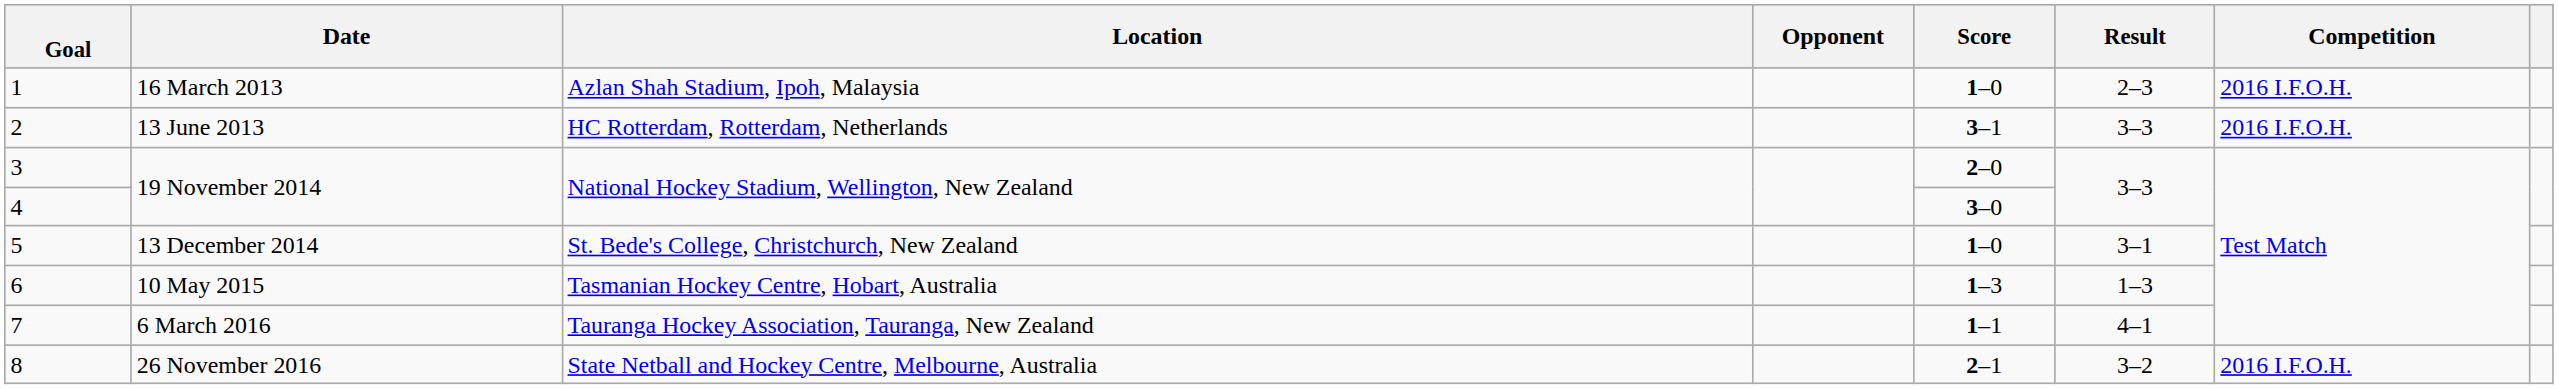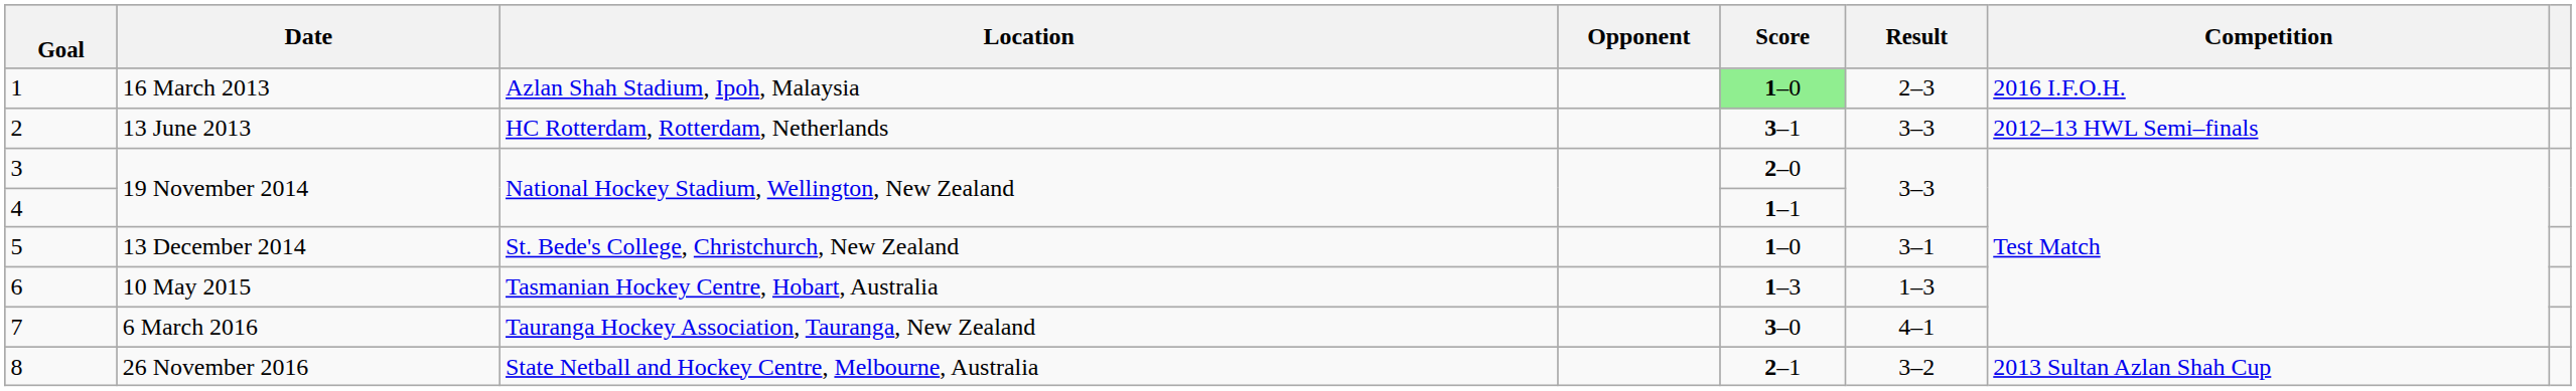 <table class="wikitable sortable" style="font-size:90%" width=97%>
 <tr>
 <th style="font-size:95%;" data-sort-type=number><br>Goal</th>
 <th align=center>Date</th>
 <th>Location</th>
 <th width=90>Opponent</th>
 <th data-sort-type="number" style="font-size:95%">Score</th>
 <th data-sort-type="number" style="font-size:95%">Result</th>
 <th>Competition</th>
 <th></th>
 </tr>
 <tr>
 <td>1</td>
 <td>16 March 2013</td>
 <td><a href='#'>Azlan Shah Stadium</a>, <a href='#'>Ipoh</a>, Malaysia</td>
 <td></td>
-<td align="center"><strong>1</strong>–0</td>
+<td align="center" style="background: lightgreen;"><strong>1</strong>–0</td>
 <td align="center">2–3</td>
 <td><a href='#'>2016 I.F.O.H.</a></td>
 <td></td>
 </tr>
 <tr>
 <td>2</td>
 <td>13 June 2013</td>
 <td><a href='#'>HC Rotterdam</a>, <a href='#'>Rotterdam</a>, Netherlands</td>
 <td></td>
 <td align="center"><strong>3</strong>–1</td>
 <td align="center">3–3</td>
-<td><a href='#'>2016 I.F.O.H.</a></td>
+<td><a href='#'>2012–13 HWL Semi–finals</a></td>
 <td></td>
 </tr>
 <tr>
 <td>3</td>
 <td rowspan=2>19 November 2014</td>
 <td rowspan=2><a href='#'>National Hockey Stadium</a>, <a href='#'>Wellington</a>, New Zealand</td>
 <td rowspan=2></td>
 <td align="center"><strong>2</strong>–0</td>
 <td rowspan=2; align="center">3–3</td>
 <td rowspan=5><a href='#'>Test Match</a></td>
 <td rowspan=2></td>
 </tr>
 <tr>
 <td>4</td>
-<td align="center"><strong>3</strong>–0</td>
+<td align="center"><strong>1</strong>–1</td>
 </tr>
 <tr>
 <td>5</td>
 <td>13 December 2014</td>
 <td><a href='#'>St. Bede's College</a>, <a href='#'>Christchurch</a>, New Zealand</td>
 <td></td>
 <td align="center"><strong>1</strong>–0</td>
 <td align="center">3–1</td>
 <td></td>
 </tr>
 <tr>
 <td>6</td>
 <td>10 May 2015</td>
 <td><a href='#'>Tasmanian Hockey Centre</a>, <a href='#'>Hobart</a>, Australia</td>
 <td></td>
 <td align="center"><strong>1</strong>–3</td>
 <td align="center">1–3</td>
 <td></td>
 </tr>
 <tr>
 <td>7</td>
 <td>6 March 2016</td>
 <td><a href='#'>Tauranga Hockey Association</a>, <a href='#'>Tauranga</a>, New Zealand</td>
 <td></td>
-<td align="center"><strong>1</strong>–1</td>
+<td align="center"><strong>3</strong>–0</td>
 <td align="center">4–1</td>
 <td></td>
 </tr>
 <tr>
 <td>8</td>
 <td>26 November 2016</td>
 <td><a href='#'>State Netball and Hockey Centre</a>, <a href='#'>Melbourne</a>, Australia</td>
 <td></td>
 <td align="center"><strong>2</strong>–1</td>
 <td align="center">3–2</td>
-<td><a href='#'>2016 I.F.O.H.</a></td>
+<td><a href='#'>2013 Sultan Azlan Shah Cup</a></td>
 <td></td>
 </tr>
 </table>
